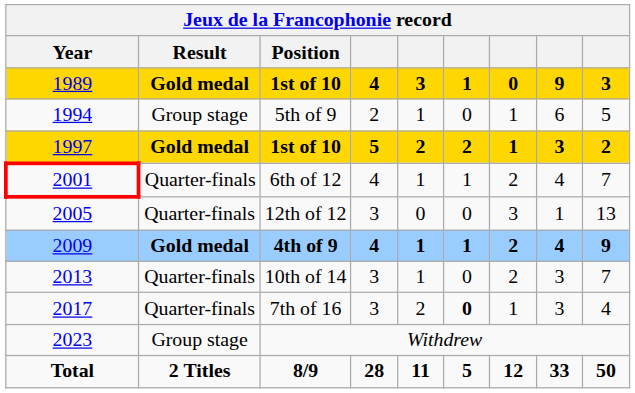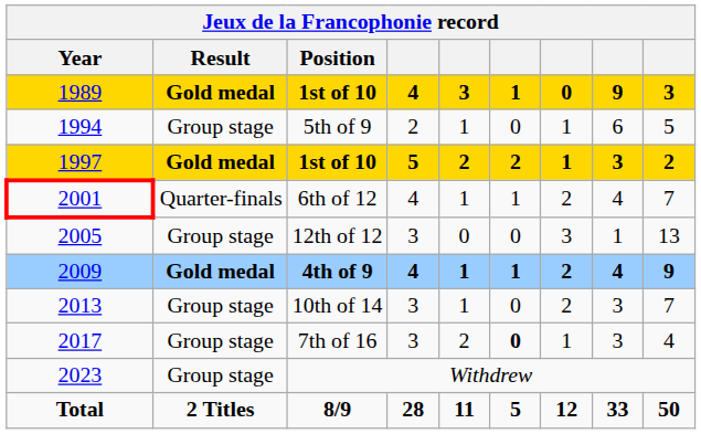 <table class="wikitable" style="text-align: center;">
 <tr>
 <th colspan=10><a href='#'>Jeux de la Francophonie</a> record</th>
 </tr>
 <tr>
 <th style="width:100px;">Year</th>
 <th>Result</th>
 <th>Position</th>
 <th style="width:30px;"></th>
 <th style="width:30px;"></th>
 <th style="width:30px;"></th>
 <th style="width:30px;"></th>
 <th style="width:30px;"></th>
 <th style="width:30px;"></th>
 </tr>
 <tr style="background:gold;">
 <td> <a href='#'>1989</a></td>
 <td><strong>Gold medal</strong></td>
 <td><strong>1st of 10</strong></td>
 <td><strong>4</strong></td>
 <td><strong>3</strong></td>
 <td><strong>1</strong></td>
 <td><strong>0</strong></td>
 <td><strong>9</strong></td>
 <td><strong>3</strong></td>
 </tr>
 <tr>
 <td> <a href='#'>1994</a></td>
 <td>Group stage</td>
 <td>5th of 9</td>
 <td>2</td>
 <td>1</td>
 <td>0</td>
 <td>1</td>
 <td>6</td>
 <td>5</td>
 </tr>
 <tr style="background:gold;">
 <td> <a href='#'>1997</a></td>
 <td><strong>Gold medal</strong></td>
 <td><strong>1st of 10</strong></td>
 <td><strong>5</strong></td>
 <td><strong>2</strong></td>
 <td><strong>2</strong></td>
 <td><strong>1</strong></td>
 <td><strong>3</strong></td>
 <td><strong>2</strong></td>
 </tr>
 <tr>
 <td style="border: 3px solid red"> <a href='#'>2001</a></td>
 <td>Quarter-finals</td>
 <td>6th of 12</td>
 <td>4</td>
 <td>1</td>
 <td>1</td>
 <td>2</td>
 <td>4</td>
 <td>7</td>
 </tr>
 <tr>
 <td> <a href='#'>2005</a></td>
-<td>Quarter-finals</td>
+<td>Group stage</td>
 <td>12th of 12</td>
 <td>3</td>
 <td>0</td>
 <td>0</td>
 <td>3</td>
 <td>1</td>
 <td>13</td>
 </tr>
 <tr style="background:#9acdff;">
 <td> <a href='#'>2009</a></td>
 <td><strong>Gold medal</strong></td>
 <td><strong>4th of 9</strong></td>
 <td><strong>4</strong></td>
 <td><strong>1</strong></td>
 <td><strong>1</strong></td>
 <td><strong>2</strong></td>
 <td><strong>4</strong></td>
 <td><strong>9</strong></td>
 </tr>
 <tr>
 <td> <a href='#'>2013</a></td>
-<td>Quarter-finals</td>
+<td>Group stage</td>
 <td>10th of 14</td>
 <td>3</td>
 <td>1</td>
 <td>0</td>
 <td>2</td>
 <td>3</td>
 <td>7</td>
 </tr>
 <tr>
 <td> <a href='#'>2017</a></td>
-<td>Quarter-finals</td>
+<td>Group stage</td>
 <td>7th of 16</td>
 <td>3</td>
 <td>2</td>
 <td><strong>0</strong></td>
 <td>1</td>
 <td>3</td>
 <td>4</td>
 </tr>
 <tr>
 <td> <a href='#'>2023</a></td>
 <td>Group stage</td>
 <td colspan="8"><em>Withdrew</em></td>
 </tr>
 <tr>
 <td><strong>Total</strong></td>
 <td><strong>2 Titles</strong></td>
 <td><strong>8/9</strong></td>
 <td><strong>28</strong></td>
 <td><strong>11</strong></td>
 <td><strong>5</strong></td>
 <td><strong>12</strong></td>
 <td><strong>33</strong></td>
 <td><strong>50</strong></td>
 </tr>
 </table>
